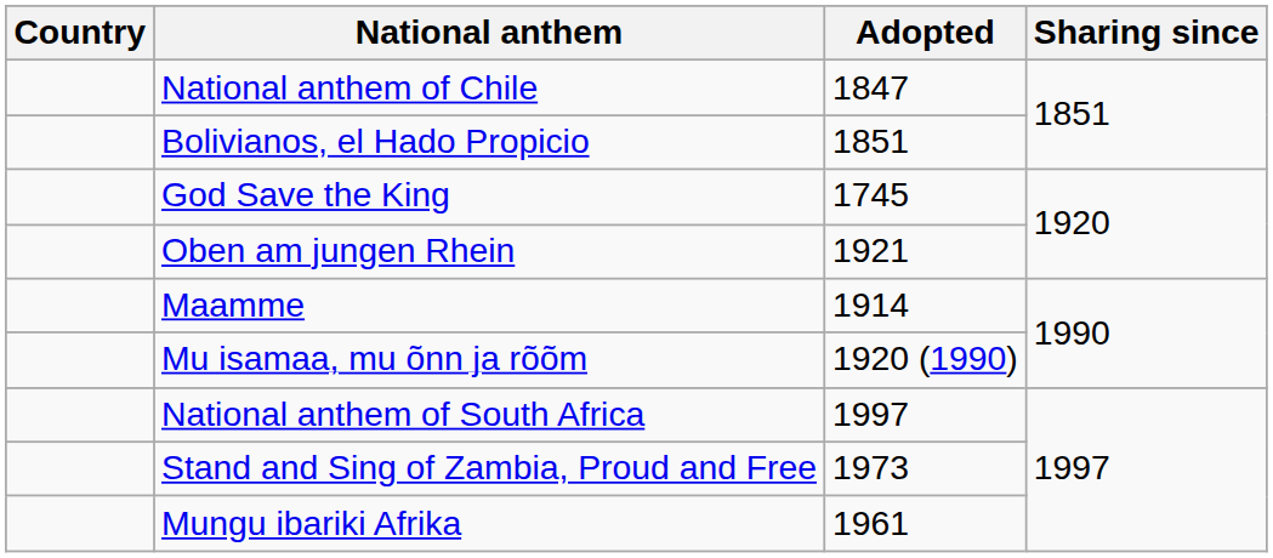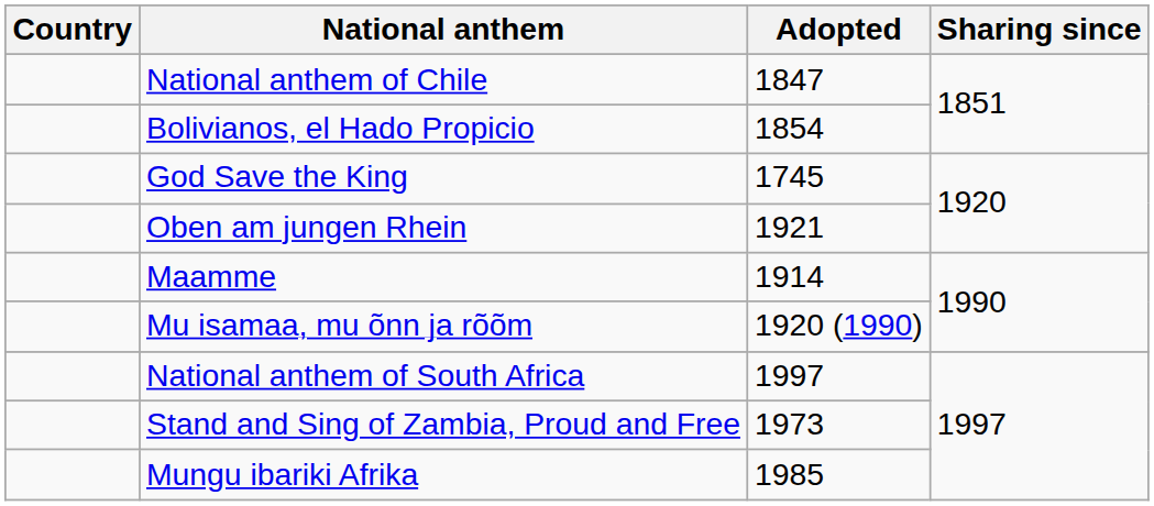 <table class="wikitable">
 <tr>
 <th>Country</th>
 <th>National anthem</th>
 <th>Adopted</th>
 <th>Sharing since</th>
 </tr>
 <tr>
 <td></td>
 <td><a href='#'>National anthem of Chile</a></td>
 <td>1847</td>
 <td rowspan="2">1851</td>
 </tr>
 <tr>
 <td></td>
 <td><a href='#'>Bolivianos, el Hado Propicio</a></td>
-<td>1851</td>
+<td>1854</td>
 </tr>
 <tr>
 <td></td>
 <td><a href='#'>God Save the King</a></td>
 <td>1745</td>
 <td rowspan="2">1920</td>
 </tr>
 <tr>
 <td></td>
 <td><a href='#'>Oben am jungen Rhein</a></td>
 <td>1921</td>
 </tr>
 <tr>
 <td></td>
 <td><a href='#'>Maamme</a></td>
 <td>1914</td>
 <td rowspan="2">1990</td>
 </tr>
 <tr>
 <td></td>
 <td><a href='#'>Mu isamaa, mu õnn ja rõõm</a></td>
 <td>1920 (<a href='#'>1990</a>)</td>
 </tr>
 <tr>
 <td></td>
 <td><a href='#'>National anthem of South Africa</a></td>
 <td>1997</td>
 <td rowspan="3">1997</td>
 </tr>
 <tr>
 <td></td>
 <td><a href='#'>Stand and Sing of Zambia, Proud and Free</a></td>
 <td>1973</td>
 </tr>
 <tr>
 <td></td>
 <td><a href='#'>Mungu ibariki Afrika</a></td>
-<td>1961</td>
+<td>1985</td>
 </tr>
 </table>
